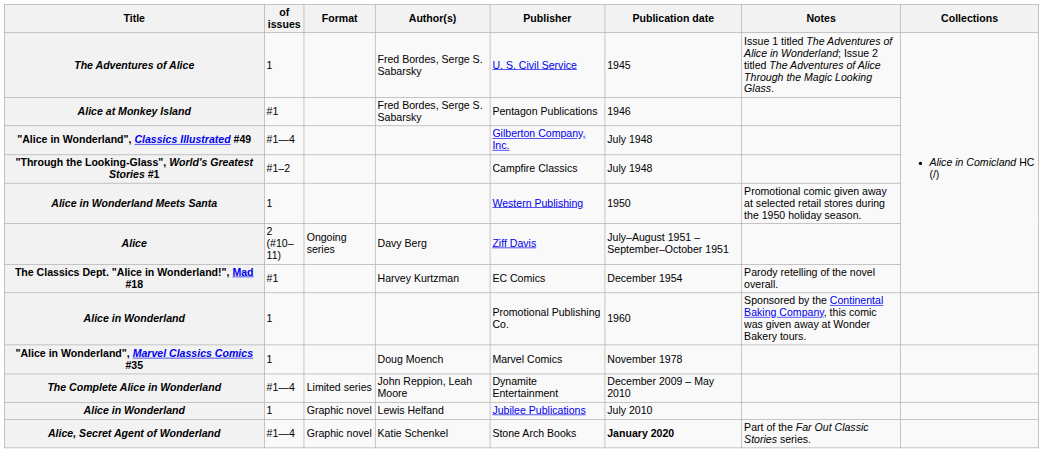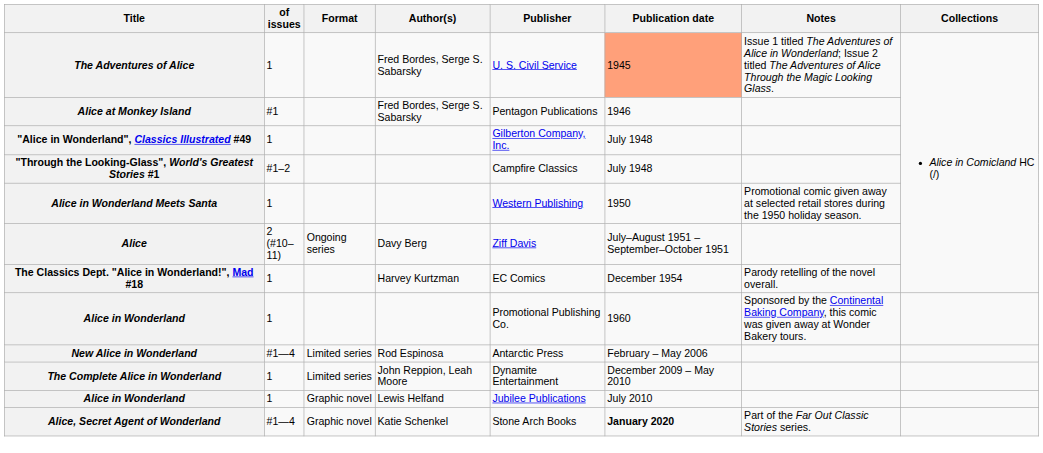 <table class="wikitable">
 <tr>
 <th>Title</th>
 <th style="width:40pt"> of issues</th>
 <th style="width:75pt">Format</th>
 <th style="width:125pt">Author(s)</th>
 <th style="width:125pt">Publisher</th>
 <th style="width:150pt">Publication date</th>
 <th style="width:175pt">Notes</th>
 <th>Collections</th>
 </tr>
 <tr>
 <th><em>The Adventures of Alice</em></th>
 <td>1</td>
 <td></td>
 <td>Fred Bordes, Serge S. Sabarsky</td>
 <td><a href='#'>U. S. Civil Service</a></td>
-<td>1945</td>
+<td style="background: lightsalmon;">1945</td>
 <td>Issue 1 titled <em>The Adventures of Alice in Wonderland</em>; Issue 2 titled <em>The Adventures of Alice Through the Magic Looking Glass</em>.</td>
 <td rowspan="7"><br><ul><li><em>Alice in Comicland</em> HC (/)</li></ul></td>
 </tr>
 <tr>
 <th><em>Alice at Monkey Island</em></th>
 <td>#1</td>
 <td></td>
 <td>Fred Bordes, Serge S. Sabarsky</td>
 <td>Pentagon Publications</td>
 <td>1946</td>
 <td></td>
 </tr>
 <tr>
 <th>"Alice in Wonderland", <em><a href='#'>Classics Illustrated</a></em> #49</th>
-<td>#1—4</td>
+<td>1</td>
 <td></td>
 <td></td>
 <td><a href='#'>Gilberton Company, Inc.</a></td>
 <td>July 1948</td>
 <td></td>
 </tr>
 <tr>
 <th>"Through the Looking-Glass", <em>World's Greatest Stories</em> #1</th>
 <td>#1–2</td>
 <td></td>
 <td></td>
 <td>Campfire Classics</td>
 <td>July 1948</td>
 <td></td>
 </tr>
 <tr>
 <th><em>Alice in Wonderland Meets Santa</em></th>
 <td>1</td>
 <td></td>
 <td></td>
 <td><a href='#'>Western Publishing</a></td>
 <td>1950</td>
 <td>Promotional comic given away at selected retail stores during the 1950 holiday season.</td>
 </tr>
 <tr>
 <th><em>Alice</em></th>
 <td>2 (#10–11)</td>
 <td>Ongoing series</td>
 <td>Davy Berg</td>
 <td><a href='#'>Ziff Davis</a></td>
 <td>July–August 1951 – September–October 1951</td>
 <td></td>
 </tr>
 <tr>
 <th>The Classics Dept. "Alice in Wonderland!", <a href='#'>Mad</a> #18</th>
-<td>#1</td>
+<td>1</td>
 <td></td>
 <td>Harvey Kurtzman</td>
 <td>EC Comics</td>
 <td>December 1954</td>
 <td>Parody retelling of the novel overall.</td>
 </tr>
 <tr>
 <th><em>Alice in Wonderland <br> </em></th>
 <td>1</td>
 <td></td>
 <td></td>
 <td>Promotional Publishing Co.</td>
 <td>1960</td>
 <td>Sponsored by the <a href='#'>Continental Baking Company</a>, this comic was given away at Wonder Bakery tours.</td>
 <td></td>
 </tr>
 <tr>
-<th>"Alice in Wonderland", <em><a href='#'>Marvel Classics Comics</a></em> #35</th>
-<td>1</td>
-<td></td>
-<td>Doug Moench</td>
-<td>Marvel Comics</td>
-<td>November 1978</td>
+<th><em>New Alice in Wonderland</em></th>
+<td>#1—4</td>
+<td>Limited series</td>
+<td>Rod Espinosa</td>
+<td>Antarctic Press</td>
+<td>February – May 2006</td>
 <td></td>
 <td></td>
 </tr>
 <tr>
 <th><em>The Complete Alice in Wonderland</em></th>
-<td>#1—4</td>
+<td>1</td>
 <td>Limited series</td>
 <td>John Reppion, Leah Moore</td>
 <td>Dynamite Entertainment</td>
 <td>December 2009 – May 2010</td>
 <td></td>
 <td></td>
 </tr>
 <tr>
 <th><em>Alice in Wonderland</em></th>
 <td>1</td>
 <td>Graphic novel</td>
 <td>Lewis Helfand</td>
 <td><a href='#'>Jubilee Publications</a></td>
 <td>July 2010</td>
 <td></td>
 <td></td>
 </tr>
 <tr>
 <th><em>Alice, Secret Agent of Wonderland</em></th>
 <td>#1—4</td>
 <td>Graphic novel</td>
 <td>Katie Schenkel</td>
 <td>Stone Arch Books</td>
 <td><strong>January 2020</strong></td>
 <td>Part of the <em>Far Out Classic Stories</em> series.</td>
 <td></td>
 </tr>
 </table>
